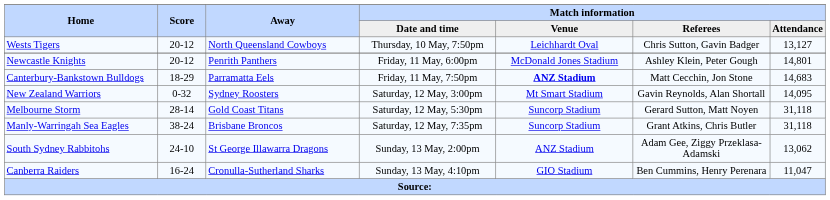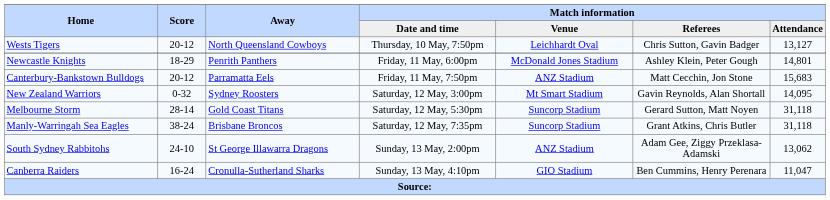 <table border="1" cellpadding="3" cellspacing="0" style="border-collapse:collapse; text-align:center; width:100%;">
 <tr style="background:#c1d8ff;">
 </tr>
 <tr style="background:#c1d8ff;">
 <th rowspan="2" style="width:19%;">Home</th>
 <th rowspan="2" style="width:6%;">Score</th>
 <th rowspan="2" style="width:19%;">Away</th>
 <th colspan=6>Match information</th>
 </tr>
 <tr style="background:#efefef;">
 <th width=17%>Date and time</th>
 <th width=17%>Venue</th>
 <th width=17%>Referees</th>
 <th width=5%>Attendance</th>
 </tr>
 <tr style="text-align:center; background:#f5faff;">
 <td align="left"> <a href='#'>Wests Tigers</a></td>
 <td align="center">20-12</td>
 <td align="left"> <a href='#'>North Queensland Cowboys</a></td>
 <td>Thursday, 10 May, 7:50pm</td>
 <td><a href='#'>Leichhardt Oval</a></td>
 <td>Chris Sutton, Gavin Badger</td>
 <td>13,127</td>
 </tr>
 <tr style="background:#c1d8ff;">
 </tr>
 <tr style="text-align:center; background:#f5faff;">
 <td align="left"> <a href='#'>Newcastle Knights</a></td>
-<td>20-12</td>
+<td>18-29</td>
 <td align="left"> <a href='#'>Penrith Panthers</a></td>
 <td>Friday, 11 May, 6:00pm</td>
 <td><a href='#'>McDonald Jones Stadium</a></td>
 <td>Ashley Klein, Peter Gough</td>
 <td>14,801</td>
 </tr>
 <tr style="text-align:center; background:#f5faff;">
 <td align="left"> <a href='#'>Canterbury-Bankstown Bulldogs</a></td>
-<td>18-29</td>
+<td>20-12</td>
 <td align="left"> <a href='#'>Parramatta Eels</a></td>
 <td>Friday, 11 May, 7:50pm</td>
-<td><strong><a href='#'>ANZ Stadium</a></strong></td>
+<td><a href='#'>ANZ Stadium</a></td>
 <td>Matt Cecchin, Jon Stone</td>
-<td>14,683</td>
+<td>15,683</td>
 </tr>
 <tr style="text-align:center; background:#f5faff;">
 <td align="left"> <a href='#'>New Zealand Warriors</a></td>
 <td>0-32</td>
 <td align="left"> <a href='#'>Sydney Roosters</a></td>
 <td>Saturday, 12 May, 3:00pm</td>
 <td><a href='#'>Mt Smart Stadium</a></td>
 <td>Gavin Reynolds, Alan Shortall</td>
 <td>14,095</td>
 </tr>
 <tr style="text-align:center; background:#f5faff;">
 <td align="left"> <a href='#'>Melbourne Storm</a></td>
 <td>28-14</td>
 <td align="left"> <a href='#'>Gold Coast Titans</a></td>
 <td>Saturday, 12 May, 5:30pm</td>
 <td><a href='#'>Suncorp Stadium</a></td>
 <td>Gerard Sutton, Matt Noyen</td>
 <td>31,118</td>
 </tr>
 <tr style="text-align:center; background:#f5faff;">
 <td align="left"> <a href='#'>Manly-Warringah Sea Eagles</a></td>
 <td>38-24</td>
 <td align="left"> <a href='#'>Brisbane Broncos</a></td>
 <td>Saturday, 12 May, 7:35pm</td>
 <td><a href='#'>Suncorp Stadium</a></td>
 <td>Grant Atkins, Chris Butler</td>
 <td>31,118</td>
 </tr>
 <tr style="text-align:center; background:#f5faff;">
 <td align="left"> <a href='#'>South Sydney Rabbitohs</a></td>
 <td>24-10</td>
 <td align="left"> <a href='#'>St George Illawarra Dragons</a></td>
 <td>Sunday, 13 May, 2:00pm</td>
 <td><a href='#'>ANZ Stadium</a></td>
 <td>Adam Gee, Ziggy Przeklasa-Adamski</td>
 <td>13,062</td>
 </tr>
 <tr style="text-align:center; background:#f5faff;">
 <td align="left"> <a href='#'>Canberra Raiders</a></td>
 <td>16-24</td>
 <td align="left"> <a href='#'>Cronulla-Sutherland Sharks</a></td>
 <td>Sunday, 13 May, 4:10pm</td>
 <td><a href='#'>GIO Stadium</a></td>
 <td>Ben Cummins, Henry Perenara</td>
 <td>11,047</td>
 </tr>
 <tr style="background:#c1d8ff;">
 <th colspan=7>Source:</th>
 </tr>
 </table>
